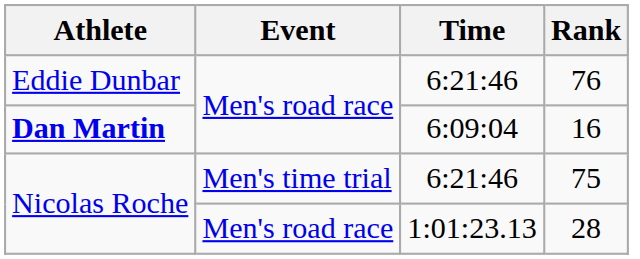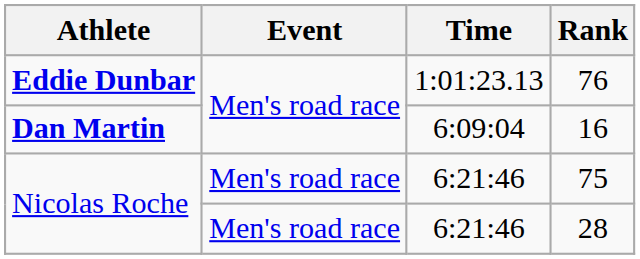 <table class=wikitable style=font-size:90%;text-align:center>
 <tr>
 <th>Athlete</th>
 <th>Event</th>
 <th>Time</th>
 <th>Rank</th>
 </tr>
 <tr align=center>
-<td align=left><a href='#'>Eddie Dunbar</a></td>
+<td align=left><strong><a href='#'>Eddie Dunbar</a></strong></td>
 <td align=left rowspan=2><a href='#'>Men's road race</a></td>
-<td>6:21:46</td>
+<td>1:01:23.13</td>
 <td>76</td>
 </tr>
 <tr align=center>
 <td align=left><strong><a href='#'>Dan Martin</a></strong></td>
 <td>6:09:04</td>
 <td>16</td>
 </tr>
 <tr align=center>
 <td align=left rowspan=2><a href='#'>Nicolas Roche</a></td>
-<td align=left><a href='#'>Men's time trial</a></td>
+<td align=left><a href='#'>Men's road race</a></td>
 <td>6:21:46</td>
 <td>75</td>
 </tr>
 <tr align=center>
 <td align=left><a href='#'>Men's road race</a></td>
-<td>1:01:23.13</td>
+<td>6:21:46</td>
 <td>28</td>
 </tr>
 </table>
